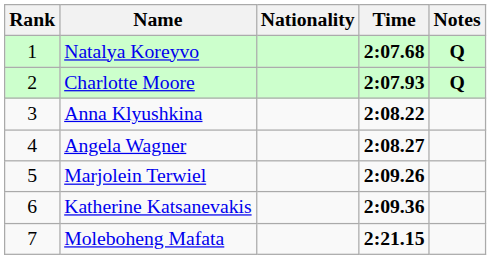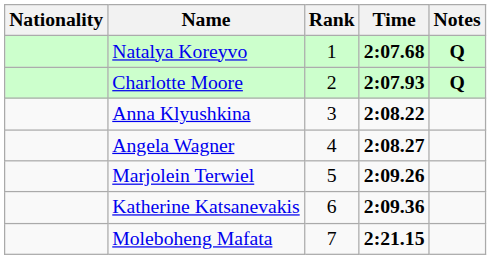 <table class="wikitable sortable" style="text-align:center">
 <tr>
+<th>Nationality</th>
+<th>Name</th>
 <th>Rank</th>
-<th>Name</th>
-<th>Nationality</th>
 <th>Time</th>
 <th>Notes</th>
 </tr>
 <tr bgcolor=ccffcc>
+<td align=left></td>
+<td align=left><a href='#'>Natalya Koreyvo</a></td>
 <td>1</td>
-<td align=left><a href='#'>Natalya Koreyvo</a></td>
-<td align=left></td>
 <td><strong>2:07.68</strong></td>
 <td><strong>Q</strong></td>
 </tr>
 <tr bgcolor=ccffcc>
+<td align=left></td>
+<td align=left><a href='#'>Charlotte Moore</a></td>
 <td>2</td>
-<td align=left><a href='#'>Charlotte Moore</a></td>
-<td align=left></td>
 <td><strong>2:07.93</strong></td>
 <td><strong>Q</strong></td>
 </tr>
 <tr>
+<td align=left></td>
+<td align=left><a href='#'>Anna Klyushkina</a></td>
 <td>3</td>
-<td align=left><a href='#'>Anna Klyushkina</a></td>
-<td align=left></td>
 <td><strong>2:08.22</strong></td>
 <td></td>
 </tr>
 <tr>
+<td align=left></td>
+<td align=left><a href='#'>Angela Wagner</a></td>
 <td>4</td>
-<td align=left><a href='#'>Angela Wagner</a></td>
-<td align=left></td>
 <td><strong>2:08.27</strong></td>
 <td></td>
 </tr>
 <tr>
+<td align=left></td>
+<td align=left><a href='#'>Marjolein Terwiel</a></td>
 <td>5</td>
-<td align=left><a href='#'>Marjolein Terwiel</a></td>
-<td align=left></td>
 <td><strong>2:09.26</strong></td>
 <td></td>
 </tr>
 <tr>
+<td align=left></td>
+<td align=left><a href='#'>Katherine Katsanevakis</a></td>
 <td>6</td>
-<td align=left><a href='#'>Katherine Katsanevakis</a></td>
-<td align=left></td>
 <td><strong>2:09.36</strong></td>
 <td></td>
 </tr>
 <tr>
+<td align=left></td>
+<td align=left><a href='#'>Moleboheng Mafata</a></td>
 <td>7</td>
-<td align=left><a href='#'>Moleboheng Mafata</a></td>
-<td align=left></td>
 <td><strong>2:21.15</strong></td>
 <td></td>
 </tr>
 </table>
